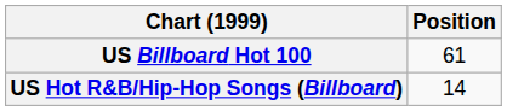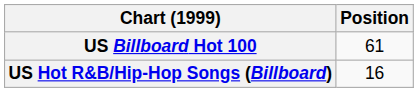 <table class="wikitable sortable plainrowheaders">
 <tr>
 <th scope="col">Chart (1999)</th>
 <th scope="col">Position</th>
 </tr>
 <tr>
 <th scope="row">US <a href='#'><em>Billboard</em> Hot 100</a></th>
 <td align="center">61</td>
 </tr>
 <tr>
 <th scope="row">US <a href='#'>Hot R&B/Hip-Hop Songs</a> (<em><a href='#'>Billboard</a></em>)</th>
-<td align="center">14</td>
+<td align="center">16</td>
 </tr>
 </table>
